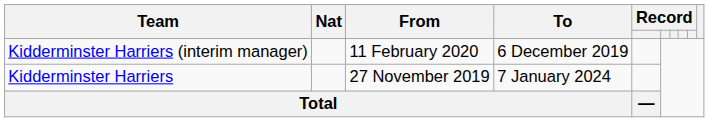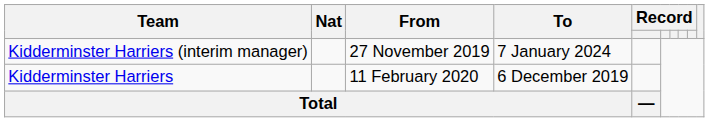 <table class="wikitable" style="text-align: center">
 <tr>
 <th rowspan="2">Team</th>
 <th rowspan="2">Nat</th>
 <th rowspan="2">From</th>
 <th rowspan="2">To</th>
 <th colspan="5">Record</th>
 <th rowspan=2></th>
 </tr>
 <tr>
 <th></th>
 <th></th>
 <th></th>
 <th></th>
 <th></th>
 </tr>
 <tr>
 <td align=left><a href='#'>Kidderminster Harriers</a> (interim manager)</td>
 <td></td>
-<td align=left>11 February 2020</td>
-<td align=left>6 December 2019<br></td>
+<td align=left>27 November 2019</td>
+<td align=left>7 January 2024<br></td>
 <td></td>
 </tr>
 <tr>
 <td align=left><a href='#'>Kidderminster Harriers</a></td>
 <td></td>
-<td align=left>27 November 2019</td>
-<td align=left>7 January 2024<br></td>
+<td align=left>11 February 2020</td>
+<td align=left>6 December 2019<br></td>
 <td></td>
 </tr>
 <tr>
 <th colspan="4">Total<br></th>
 <th>—</th>
 </tr>
 </table>
